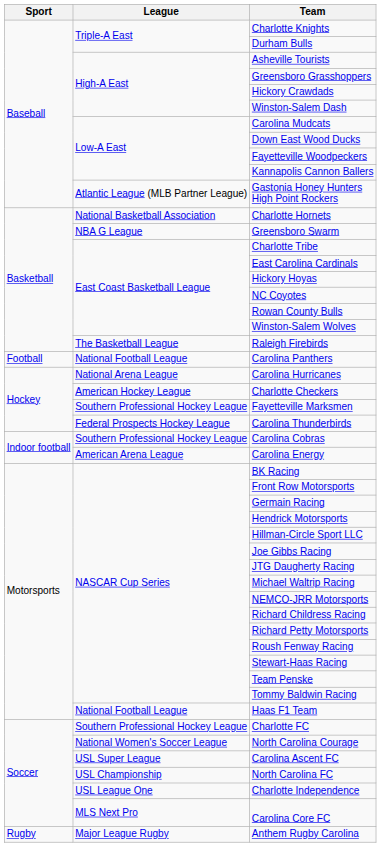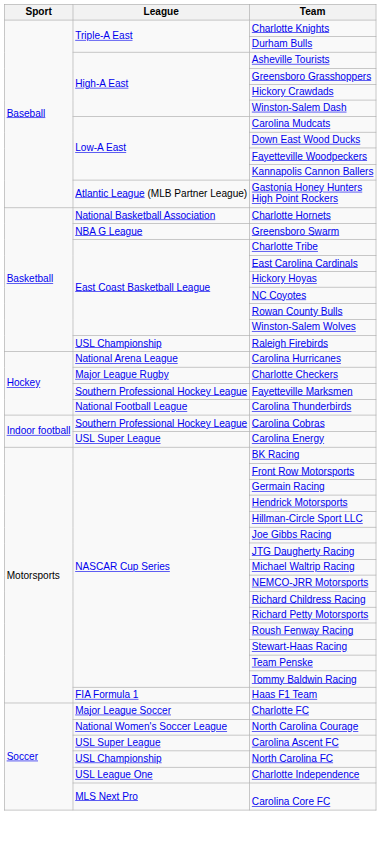 <table class="wikitable" style="font-size:100%;">
 <tr>
 <th>Sport</th>
 <th>League</th>
 <th>Team</th>
 </tr>
 <tr>
 <td rowspan=11><a href='#'>Baseball</a></td>
 <td rowspan=2><a href='#'>Triple-A East</a></td>
 <td><a href='#'>Charlotte Knights</a></td>
 </tr>
 <tr>
 <td><a href='#'>Durham Bulls</a></td>
 </tr>
 <tr>
 <td rowspan=4><a href='#'>High-A East</a></td>
 <td><a href='#'>Asheville Tourists</a></td>
 </tr>
 <tr>
 <td><a href='#'>Greensboro Grasshoppers</a></td>
 </tr>
 <tr>
 <td><a href='#'>Hickory Crawdads</a></td>
 </tr>
 <tr>
 <td><a href='#'>Winston-Salem Dash</a></td>
 </tr>
 <tr>
 <td rowspan=4><a href='#'>Low-A East</a></td>
 <td><a href='#'>Carolina Mudcats</a></td>
 </tr>
 <tr>
 <td><a href='#'>Down East Wood Ducks</a></td>
 </tr>
 <tr>
 <td><a href='#'>Fayetteville Woodpeckers</a></td>
 </tr>
 <tr>
 <td><a href='#'>Kannapolis Cannon Ballers</a></td>
 </tr>
 <tr>
 <td><a href='#'>Atlantic League</a> (MLB Partner League)</td>
 <td><a href='#'>Gastonia Honey Hunters</a><br><a href='#'>High Point Rockers</a></td>
 </tr>
 <tr>
 <td rowspan="9"><a href='#'>Basketball</a></td>
 <td><a href='#'>National Basketball Association</a></td>
 <td><a href='#'>Charlotte Hornets</a></td>
 </tr>
 <tr>
 <td><a href='#'>NBA G League</a></td>
 <td><a href='#'>Greensboro Swarm</a></td>
 </tr>
 <tr>
 <td rowspan=6><a href='#'>East Coast Basketball League</a></td>
 <td><a href='#'>Charlotte Tribe</a></td>
 </tr>
 <tr>
 <td><a href='#'>East Carolina Cardinals</a></td>
 </tr>
 <tr>
 <td><a href='#'>Hickory Hoyas</a></td>
 </tr>
 <tr>
 <td><a href='#'>NC Coyotes</a></td>
 </tr>
 <tr>
 <td><a href='#'>Rowan County Bulls</a></td>
 </tr>
 <tr>
 <td><a href='#'>Winston-Salem Wolves</a></td>
 </tr>
 <tr>
-<td><a href='#'>The Basketball League</a></td>
+<td><a href='#'>USL Championship</a></td>
 <td><a href='#'>Raleigh Firebirds</a></td>
-</tr>
-<tr>
-<td><a href='#'>Football</a></td>
-<td><a href='#'>National Football League</a></td>
-<td><a href='#'>Carolina Panthers</a></td>
 </tr>
 <tr>
 <td rowspan=4><a href='#'>Hockey</a></td>
 <td><a href='#'>National Arena League</a></td>
 <td><a href='#'>Carolina Hurricanes</a></td>
 </tr>
 <tr>
-<td><a href='#'>American Hockey League</a></td>
+<td><a href='#'>Major League Rugby</a></td>
 <td><a href='#'>Charlotte Checkers</a></td>
 </tr>
 <tr>
 <td><a href='#'>Southern Professional Hockey League</a></td>
 <td><a href='#'>Fayetteville Marksmen</a></td>
 </tr>
 <tr>
-<td><a href='#'>Federal Prospects Hockey League</a></td>
+<td><a href='#'>National Football League</a></td>
 <td><a href='#'>Carolina Thunderbirds</a></td>
 </tr>
 <tr>
 <td rowspan=2><a href='#'>Indoor football</a></td>
 <td><a href='#'>Southern Professional Hockey League</a></td>
 <td><a href='#'>Carolina Cobras</a></td>
 </tr>
 <tr>
-<td rowspan=1><a href='#'>American Arena League</a></td>
+<td><a href='#'>USL Super League</a></td>
 <td><a href='#'>Carolina Energy</a></td>
 </tr>
 <tr>
 <td rowspan=16>Motorsports</td>
 <td rowspan=15><a href='#'>NASCAR Cup Series</a></td>
 <td><a href='#'>BK Racing</a></td>
 </tr>
 <tr>
 <td><a href='#'>Front Row Motorsports</a></td>
 </tr>
 <tr>
 <td><a href='#'>Germain Racing</a></td>
 </tr>
 <tr>
 <td><a href='#'>Hendrick Motorsports</a></td>
 </tr>
 <tr>
 <td><a href='#'>Hillman-Circle Sport LLC</a></td>
 </tr>
 <tr>
 <td><a href='#'>Joe Gibbs Racing</a></td>
 </tr>
 <tr>
 <td><a href='#'>JTG Daugherty Racing</a></td>
 </tr>
 <tr>
 <td><a href='#'>Michael Waltrip Racing</a></td>
 </tr>
 <tr>
 <td><a href='#'>NEMCO-JRR Motorsports</a></td>
 </tr>
 <tr>
 <td><a href='#'>Richard Childress Racing</a></td>
 </tr>
 <tr>
 <td><a href='#'>Richard Petty Motorsports</a></td>
 </tr>
 <tr>
 <td><a href='#'>Roush Fenway Racing</a></td>
 </tr>
 <tr>
 <td><a href='#'>Stewart-Haas Racing</a></td>
 </tr>
 <tr>
 <td><a href='#'>Team Penske</a></td>
 </tr>
 <tr>
 <td><a href='#'>Tommy Baldwin Racing</a></td>
 </tr>
 <tr>
-<td><a href='#'>National Football League</a></td>
+<td rowspan = 1><a href='#'>FIA Formula 1</a></td>
 <td><a href='#'>Haas F1 Team</a></td>
 </tr>
 <tr>
 <td rowspan="6"><a href='#'>Soccer</a></td>
-<td><a href='#'>Southern Professional Hockey League</a></td>
+<td><a href='#'>Major League Soccer</a></td>
 <td><a href='#'>Charlotte FC</a></td>
 </tr>
 <tr>
 <td><a href='#'>National Women's Soccer League</a></td>
 <td><a href='#'>North Carolina Courage</a></td>
 </tr>
 <tr>
 <td><a href='#'>USL Super League</a></td>
 <td><a href='#'>Carolina Ascent FC</a></td>
 </tr>
 <tr>
 <td><a href='#'>USL Championship</a></td>
 <td><a href='#'>North Carolina FC</a></td>
 </tr>
 <tr>
 <td><a href='#'>USL League One</a></td>
 <td><a href='#'>Charlotte Independence</a></td>
 </tr>
 <tr>
 <td><a href='#'>MLS Next Pro</a></td>
 <td><br><a href='#'>Carolina Core FC</a></td>
 </tr>
-<tr>
-<td rowspan=1><a href='#'>Rugby</a></td>
-<td><a href='#'>Major League Rugby</a></td>
-<td><a href='#'>Anthem Rugby Carolina</a></td>
-</tr>
 </table>
